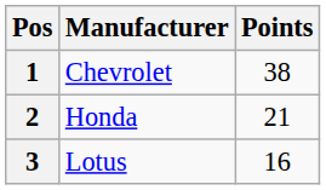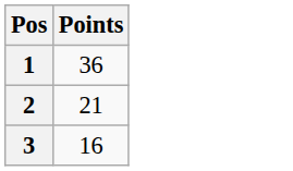 <table class="wikitable" style="font-size: 95%;">
 <tr>
 <th>Pos</th>
-<th>Manufacturer</th>
 <th>Points</th>
 </tr>
 <tr>
 <th>1</th>
-<td> <a href='#'>Chevrolet</a></td>
-<td style="text-align:center;">38</td>
+<td style="text-align:center;">36</td>
 </tr>
 <tr>
 <th>2</th>
-<td> <a href='#'>Honda</a></td>
 <td style="text-align:center;">21</td>
 </tr>
 <tr>
 <th>3</th>
-<td> <a href='#'>Lotus</a></td>
 <td style="text-align:center;">16</td>
 </tr>
 </table>
